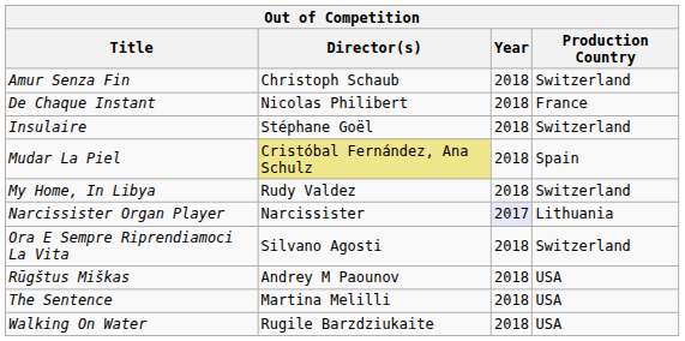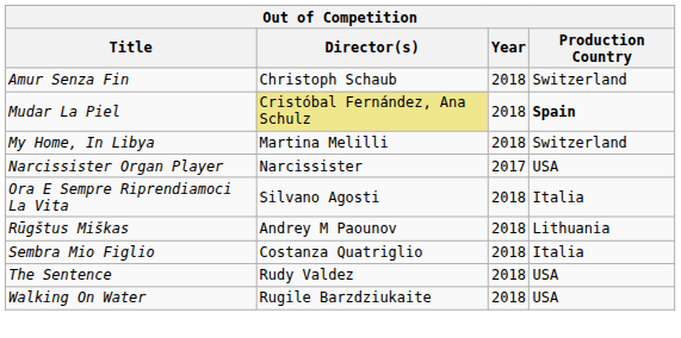 <table class="wikitable">
 <tr>
 <th colspan="4">Out of Competition</th>
 </tr>
 <tr>
 <th>Title</th>
 <th>Director(s)</th>
 <th>Year</th>
 <th>Production Country</th>
 </tr>
 <tr>
 <td><em>Amur Senza Fin</em></td>
 <td>Christoph Schaub</td>
 <td>2018</td>
 <td>Switzerland</td>
 </tr>
 <tr>
-<td><em>De Chaque Instant</em></td>
-<td>Nicolas Philibert</td>
-<td>2018</td>
-<td>France</td>
-</tr>
-<tr>
-<td><em>Insulaire</em></td>
-<td>Stéphane Goël</td>
-<td>2018</td>
-<td>Switzerland</td>
-</tr>
-<tr>
 <td><em>Mudar La Piel</em></td>
 <td style="background: khaki;">Cristóbal Fernández, Ana Schulz</td>
 <td>2018</td>
-<td>Spain</td>
+<td><strong>Spain</strong></td>
 </tr>
 <tr>
 <td><em>My Home, In Libya</em></td>
-<td>Rudy Valdez</td>
+<td>Martina Melilli</td>
 <td>2018</td>
 <td>Switzerland</td>
 </tr>
 <tr>
 <td><em>Narcissister Organ Player</em></td>
 <td>Narcissister</td>
-<td style="background: lavender;">2017</td>
-<td>Lithuania</td>
+<td>2017</td>
+<td>USA</td>
 </tr>
 <tr>
 <td><em>Ora E Sempre Riprendiamoci La Vita</em></td>
 <td>Silvano Agosti</td>
 <td>2018</td>
-<td>Switzerland</td>
+<td>Italia</td>
 </tr>
 <tr>
 <td><em>Rūgštus Miškas</em></td>
 <td>Andrey M Paounov</td>
 <td>2018</td>
-<td>USA</td>
+<td>Lithuania</td>
+</tr>
+<tr>
+<td><em>Sembra Mio Figlio</em></td>
+<td>Costanza Quatriglio</td>
+<td>2018</td>
+<td>Italia</td>
 </tr>
 <tr>
 <td><em>The Sentence</em></td>
-<td>Martina Melilli</td>
+<td>Rudy Valdez</td>
 <td>2018</td>
 <td>USA</td>
 </tr>
 <tr>
 <td><em>Walking On Water</em></td>
 <td>Rugile Barzdziukaite</td>
 <td>2018</td>
 <td>USA</td>
 </tr>
 </table>
